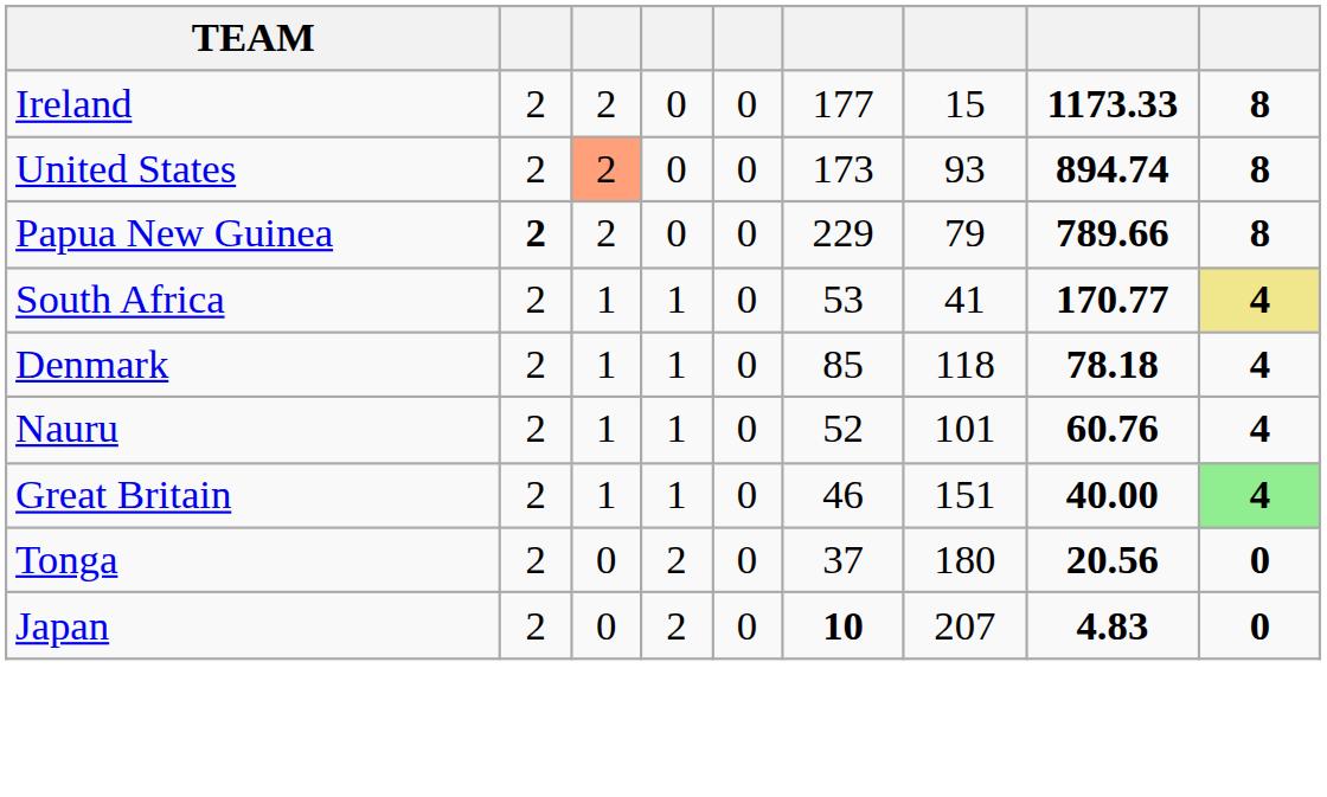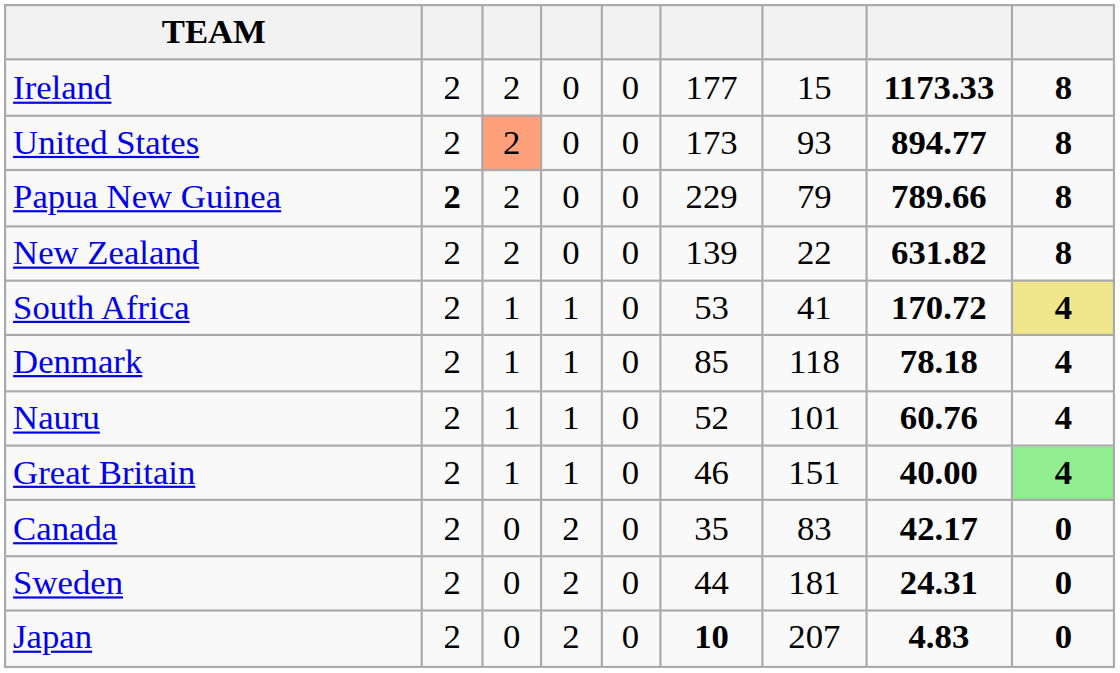 <table class="wikitable" style="text-align: center;">
 <tr>
 <th width=185>TEAM</th>
 <th width=20></th>
 <th width=20></th>
 <th width=20></th>
 <th width=20></th>
 <th width=40></th>
 <th width=40></th>
 <th width=60></th>
 <th width=40></th>
 </tr>
 <tr>
 <td align="left"> <a href='#'>Ireland</a></td>
 <td>2</td>
 <td>2</td>
 <td>0</td>
 <td>0</td>
 <td>177</td>
 <td>15</td>
 <td><strong>1173.33</strong></td>
 <td><strong>8</strong></td>
 </tr>
 <tr>
 <td align="left"> <a href='#'>United States</a></td>
 <td>2</td>
 <td style="background: lightsalmon;">2</td>
 <td>0</td>
 <td>0</td>
 <td>173</td>
 <td>93</td>
-<td><strong>894.74</strong></td>
+<td><strong>894.77</strong></td>
 <td><strong>8</strong></td>
 </tr>
 <tr>
 <td align="left"> <a href='#'>Papua New Guinea</a></td>
 <td><strong>2</strong></td>
 <td>2</td>
 <td>0</td>
 <td>0</td>
 <td>229</td>
 <td>79</td>
 <td><strong>789.66</strong></td>
 <td><strong>8</strong></td>
 </tr>
 <tr>
+<td align="left"> <a href='#'>New Zealand</a></td>
+<td>2</td>
+<td>2</td>
+<td>0</td>
+<td>0</td>
+<td>139</td>
+<td>22</td>
+<td><strong>631.82</strong></td>
+<td><strong>8</strong></td>
+</tr>
+<tr>
 <td align="left"> <a href='#'>South Africa</a></td>
 <td>2</td>
 <td>1</td>
 <td>1</td>
 <td>0</td>
 <td>53</td>
 <td>41</td>
-<td><strong>170.77</strong></td>
+<td><strong>170.72</strong></td>
 <td style="background: khaki;"><strong>4</strong></td>
 </tr>
 <tr>
 <td align="left"> <a href='#'>Denmark</a></td>
 <td>2</td>
 <td>1</td>
 <td>1</td>
 <td>0</td>
 <td>85</td>
 <td>118</td>
 <td><strong>78.18</strong></td>
 <td><strong>4</strong></td>
 </tr>
 <tr>
 <td align="left"> <a href='#'>Nauru</a></td>
 <td>2</td>
 <td>1</td>
 <td>1</td>
 <td>0</td>
 <td>52</td>
 <td>101</td>
 <td><strong>60.76</strong></td>
 <td><strong>4</strong></td>
 </tr>
 <tr>
 <td align="left"> <a href='#'>Great Britain</a></td>
 <td>2</td>
 <td>1</td>
 <td>1</td>
 <td>0</td>
 <td>46</td>
 <td>151</td>
 <td><strong>40.00</strong></td>
 <td style="background: lightgreen;"><strong>4</strong></td>
 </tr>
 <tr>
-<td align="left"> <a href='#'>Tonga</a></td>
+<td align="left"> <a href='#'>Canada</a></td>
 <td>2</td>
 <td>0</td>
 <td>2</td>
 <td>0</td>
-<td>37</td>
-<td>180</td>
-<td><strong>20.56</strong></td>
+<td>35</td>
+<td>83</td>
+<td><strong>42.17</strong></td>
+<td><strong>0</strong></td>
+</tr>
+<tr>
+<td align="left"> <a href='#'>Sweden</a></td>
+<td>2</td>
+<td>0</td>
+<td>2</td>
+<td>0</td>
+<td>44</td>
+<td>181</td>
+<td><strong>24.31</strong></td>
 <td><strong>0</strong></td>
 </tr>
 <tr>
 <td align="left"> <a href='#'>Japan</a></td>
 <td>2</td>
 <td>0</td>
 <td>2</td>
 <td>0</td>
 <td><strong>10</strong></td>
 <td>207</td>
 <td><strong>4.83</strong></td>
 <td><strong>0</strong></td>
 </tr>
 </table>
